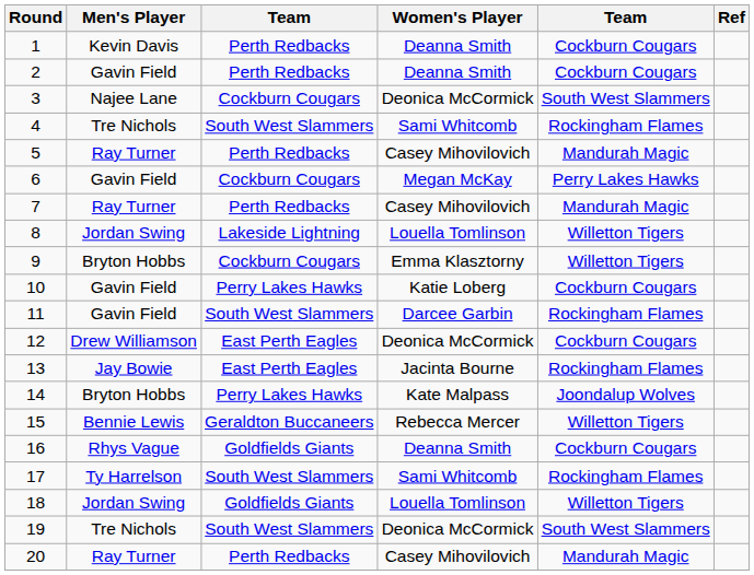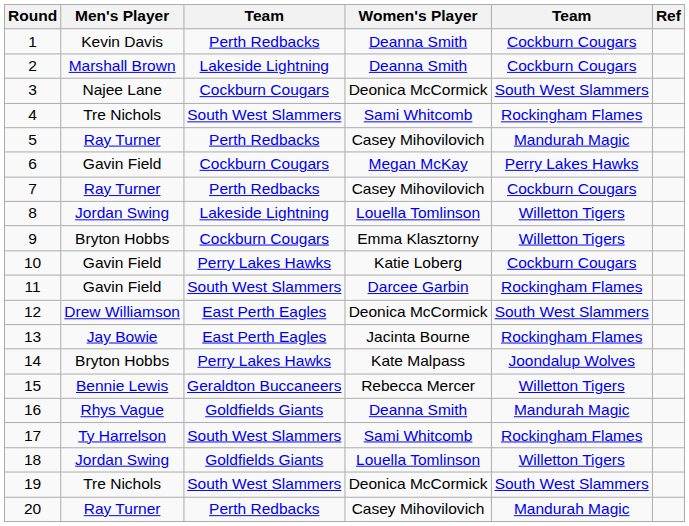 <table class="wikitable" style="text-align:center">
 <tr>
 <th>Round</th>
 <th>Men's Player</th>
 <th>Team</th>
 <th>Women's Player</th>
 <th>Team</th>
 <th>Ref</th>
 </tr>
 <tr>
 <td>1</td>
 <td>Kevin Davis</td>
 <td><a href='#'>Perth Redbacks</a></td>
 <td><a href='#'>Deanna Smith</a></td>
 <td><a href='#'>Cockburn Cougars</a></td>
 <td></td>
 </tr>
 <tr>
 <td>2</td>
-<td>Gavin Field</td>
-<td><a href='#'>Perth Redbacks</a></td>
+<td><a href='#'>Marshall Brown</a></td>
+<td><a href='#'>Lakeside Lightning</a></td>
 <td><a href='#'>Deanna Smith</a></td>
 <td><a href='#'>Cockburn Cougars</a></td>
 <td></td>
 </tr>
 <tr>
 <td>3</td>
 <td>Najee Lane</td>
 <td><a href='#'>Cockburn Cougars</a></td>
 <td>Deonica McCormick</td>
 <td><a href='#'>South West Slammers</a></td>
 <td></td>
 </tr>
 <tr>
 <td>4</td>
 <td>Tre Nichols</td>
 <td><a href='#'>South West Slammers</a></td>
 <td><a href='#'>Sami Whitcomb</a></td>
 <td><a href='#'>Rockingham Flames</a></td>
 <td></td>
 </tr>
 <tr>
 <td>5</td>
 <td><a href='#'>Ray Turner</a></td>
 <td><a href='#'>Perth Redbacks</a></td>
 <td>Casey Mihovilovich</td>
 <td><a href='#'>Mandurah Magic</a></td>
 <td></td>
 </tr>
 <tr>
 <td>6</td>
 <td>Gavin Field</td>
 <td><a href='#'>Cockburn Cougars</a></td>
 <td><a href='#'>Megan McKay</a></td>
 <td><a href='#'>Perry Lakes Hawks</a></td>
 <td></td>
 </tr>
 <tr>
 <td>7</td>
 <td><a href='#'>Ray Turner</a></td>
 <td><a href='#'>Perth Redbacks</a></td>
 <td>Casey Mihovilovich</td>
-<td><a href='#'>Mandurah Magic</a></td>
+<td><a href='#'>Cockburn Cougars</a></td>
 <td></td>
 </tr>
 <tr>
 <td>8</td>
 <td><a href='#'>Jordan Swing</a></td>
 <td><a href='#'>Lakeside Lightning</a></td>
 <td><a href='#'>Louella Tomlinson</a></td>
 <td><a href='#'>Willetton Tigers</a></td>
 <td></td>
 </tr>
 <tr>
 <td>9</td>
 <td>Bryton Hobbs</td>
 <td><a href='#'>Cockburn Cougars</a></td>
 <td>Emma Klasztorny</td>
 <td><a href='#'>Willetton Tigers</a></td>
 <td></td>
 </tr>
 <tr>
 <td>10</td>
 <td>Gavin Field</td>
 <td><a href='#'>Perry Lakes Hawks</a></td>
 <td>Katie Loberg</td>
 <td><a href='#'>Cockburn Cougars</a></td>
 <td></td>
 </tr>
 <tr>
 <td>11</td>
 <td>Gavin Field</td>
 <td><a href='#'>South West Slammers</a></td>
 <td><a href='#'>Darcee Garbin</a></td>
 <td><a href='#'>Rockingham Flames</a></td>
 <td></td>
 </tr>
 <tr>
 <td>12</td>
 <td><a href='#'>Drew Williamson</a></td>
 <td><a href='#'>East Perth Eagles</a></td>
 <td>Deonica McCormick</td>
-<td><a href='#'>Cockburn Cougars</a></td>
+<td><a href='#'>South West Slammers</a></td>
 <td></td>
 </tr>
 <tr>
 <td>13</td>
 <td><a href='#'>Jay Bowie</a></td>
 <td><a href='#'>East Perth Eagles</a></td>
 <td>Jacinta Bourne</td>
 <td><a href='#'>Rockingham Flames</a></td>
 <td></td>
 </tr>
 <tr>
 <td>14</td>
 <td>Bryton Hobbs</td>
 <td><a href='#'>Perry Lakes Hawks</a></td>
 <td>Kate Malpass</td>
 <td><a href='#'>Joondalup Wolves</a></td>
 <td></td>
 </tr>
 <tr>
 <td>15</td>
 <td><a href='#'>Bennie Lewis</a></td>
 <td><a href='#'>Geraldton Buccaneers</a></td>
 <td>Rebecca Mercer</td>
 <td><a href='#'>Willetton Tigers</a></td>
 <td></td>
 </tr>
 <tr>
 <td>16</td>
 <td><a href='#'>Rhys Vague</a></td>
 <td><a href='#'>Goldfields Giants</a></td>
 <td><a href='#'>Deanna Smith</a></td>
-<td><a href='#'>Cockburn Cougars</a></td>
+<td><a href='#'>Mandurah Magic</a></td>
 <td></td>
 </tr>
 <tr>
 <td>17</td>
 <td><a href='#'>Ty Harrelson</a></td>
 <td><a href='#'>South West Slammers</a></td>
 <td><a href='#'>Sami Whitcomb</a></td>
 <td><a href='#'>Rockingham Flames</a></td>
 <td></td>
 </tr>
 <tr>
 <td>18</td>
 <td><a href='#'>Jordan Swing</a></td>
 <td><a href='#'>Goldfields Giants</a></td>
 <td><a href='#'>Louella Tomlinson</a></td>
 <td><a href='#'>Willetton Tigers</a></td>
 <td></td>
 </tr>
 <tr>
 <td>19</td>
 <td>Tre Nichols</td>
 <td><a href='#'>South West Slammers</a></td>
 <td>Deonica McCormick</td>
 <td><a href='#'>South West Slammers</a></td>
 <td></td>
 </tr>
 <tr>
 <td>20</td>
 <td><a href='#'>Ray Turner</a></td>
 <td><a href='#'>Perth Redbacks</a></td>
 <td>Casey Mihovilovich</td>
 <td><a href='#'>Mandurah Magic</a></td>
 <td></td>
 </tr>
 <tr>
 </tr>
 </table>
